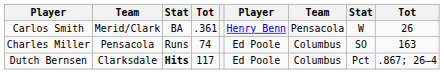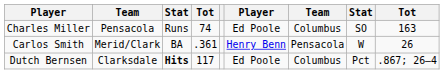 <table class="wikitable" style="text-align:center">
 <tr>
 <th>Player</th>
 <th>Team</th>
 <th>Stat</th>
 <th>Tot</th>
 <th></th>
 <th>Player</th>
 <th>Team</th>
 <th>Stat</th>
 <th>Tot</th>
 </tr>
 <tr>
+<td>Charles Miller</td>
+<td>Pensacola</td>
+<td>Runs</td>
+<td>74</td>
+<td></td>
+<td>Ed Poole</td>
+<td>Columbus</td>
+<td>SO</td>
+<td>163</td>
+</tr>
+<tr>
 <td>Carlos Smith</td>
 <td>Merid/Clark</td>
 <td>BA</td>
 <td>.361</td>
 <td></td>
 <td><a href='#'>Henry Benn</a></td>
 <td>Pensacola</td>
 <td>W</td>
 <td>26</td>
-</tr>
-<tr>
-<td>Charles Miller</td>
-<td>Pensacola</td>
-<td>Runs</td>
-<td>74</td>
-<td></td>
-<td>Ed Poole</td>
-<td>Columbus</td>
-<td>SO</td>
-<td>163</td>
 </tr>
 <tr>
 <td>Dutch Bernsen</td>
 <td>Clarksdale</td>
 <td><strong>Hits</strong></td>
 <td>117</td>
 <td></td>
 <td>Ed Poole</td>
 <td>Columbus</td>
 <td>Pct</td>
 <td>.867; 26–4</td>
 </tr>
 </table>
